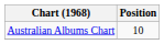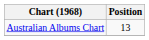 <table class="wikitable" style="text-align:center;">
 <tr>
 <th>Chart (1968)</th>
 <th>Position</th>
 </tr>
 <tr>
 <td align="left"><a href='#'>Australian Albums Chart</a></td>
-<td>10</td>
+<td>13</td>
 </tr>
 <tr>
 </tr>
 </table>
